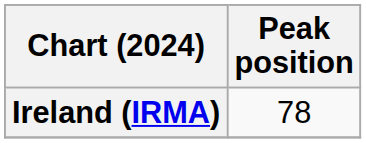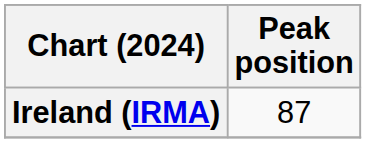 <table class="wikitable sortable plainrowheaders" style="text-align:center">
 <tr>
 <th scope="col">Chart (2024)</th>
 <th scope="col">Peak<br>position</th>
 </tr>
 <tr>
 <th scope="row">Ireland (<a href='#'>IRMA</a>)</th>
-<td>78</td>
+<td>87</td>
 </tr>
 <tr>
 </tr>
 </table>
